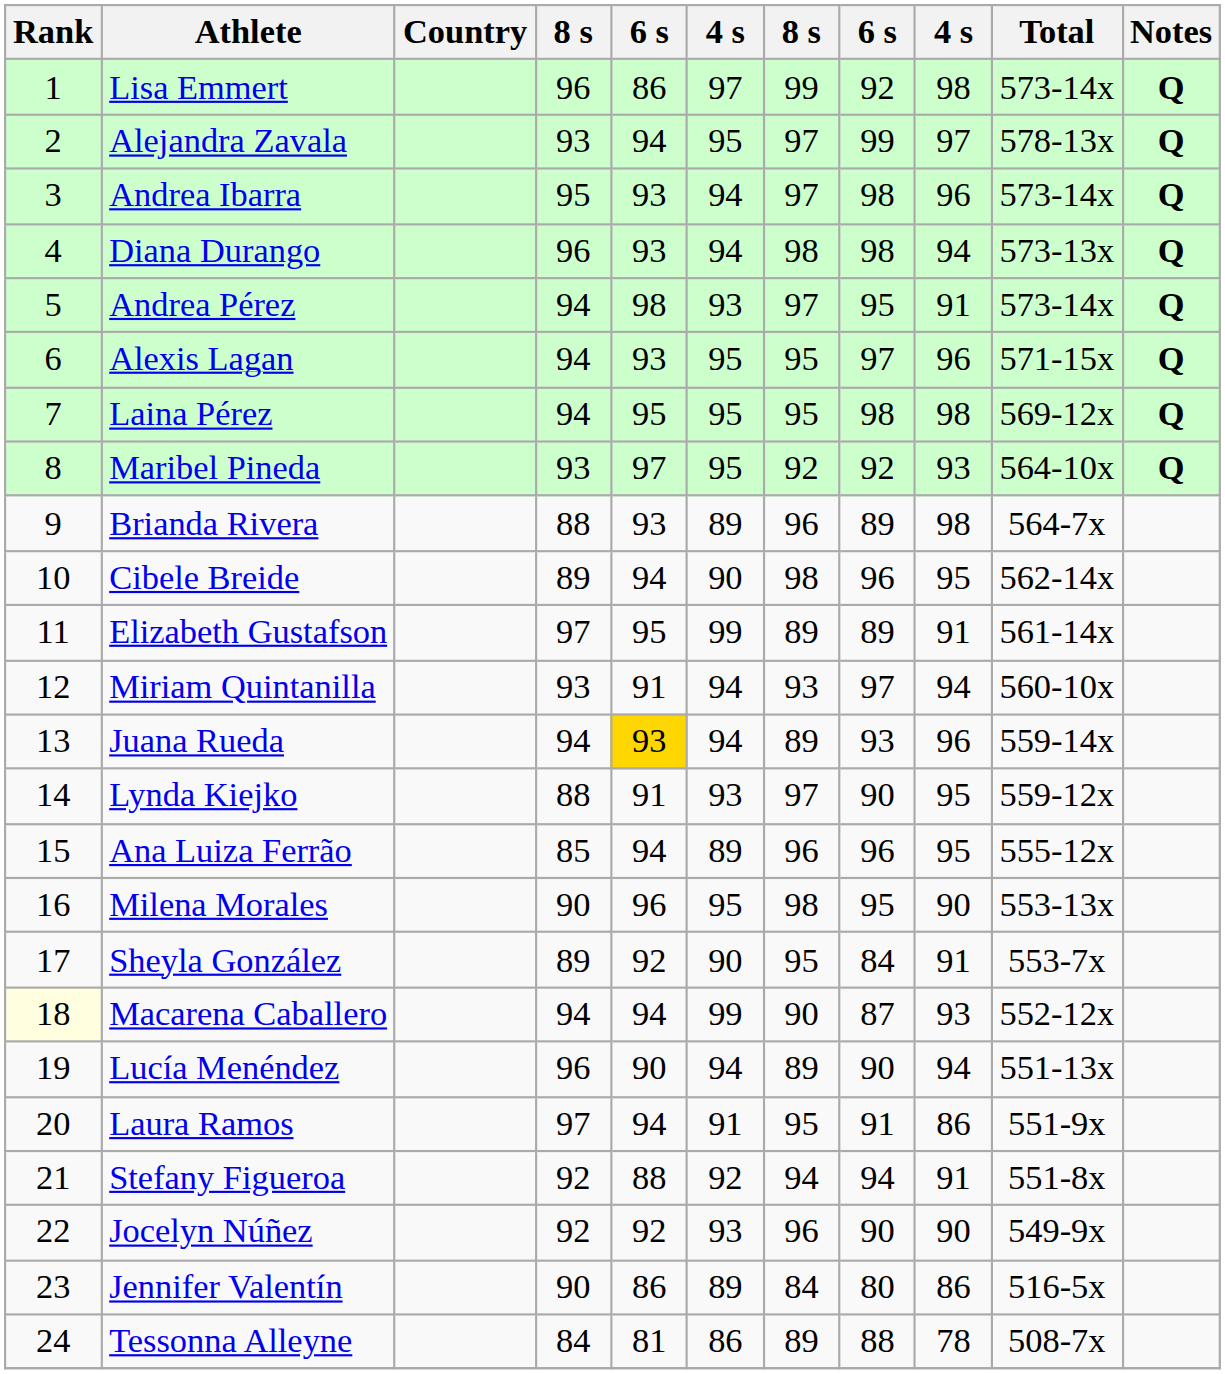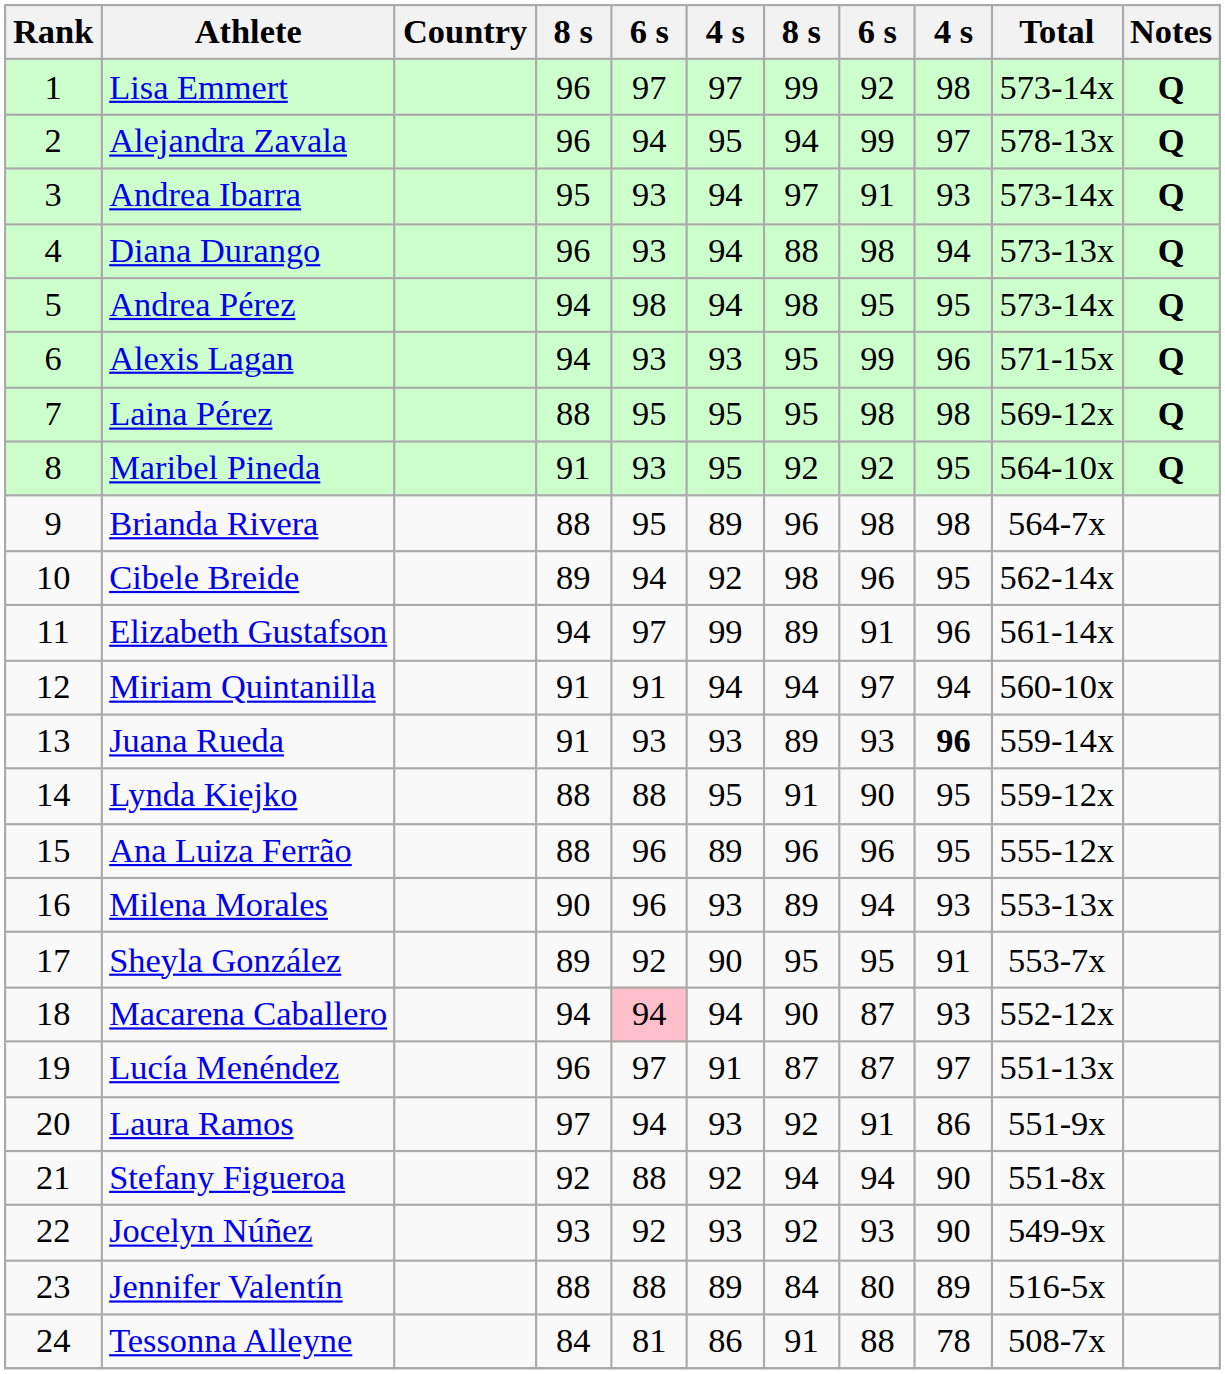 <table class="wikitable sortable" style="text-align:center">
 <tr>
 <th>Rank</th>
 <th>Athlete</th>
 <th>Country</th>
 <th class="sortable" style="width: 28px">8 s</th>
 <th class="sortable" style="width: 28px">6 s</th>
 <th class="sortable" style="width: 28px">4 s</th>
 <th class="sortable" style="width: 28px">8 s</th>
 <th class="sortable" style="width: 28px">6 s</th>
 <th class="sortable" style="width: 28px">4 s</th>
 <th>Total</th>
 <th class="unsortable">Notes</th>
 </tr>
 <tr bgcolor=ccffcc>
 <td>1</td>
 <td align=left><a href='#'>Lisa Emmert</a></td>
 <td align=left></td>
 <td>96</td>
-<td>86</td>
+<td>97</td>
 <td>97</td>
 <td>99</td>
 <td>92</td>
 <td>98</td>
 <td>573-14x</td>
 <td><strong>Q</strong></td>
 </tr>
 <tr bgcolor=ccffcc>
 <td>2</td>
 <td align=left><a href='#'>Alejandra Zavala</a></td>
 <td align=left></td>
-<td>93</td>
+<td>96</td>
 <td>94</td>
 <td>95</td>
-<td>97</td>
+<td>94</td>
 <td>99</td>
 <td>97</td>
 <td>578-13x</td>
 <td><strong>Q</strong></td>
 </tr>
 <tr bgcolor=ccffcc>
 <td>3</td>
 <td align=left><a href='#'>Andrea Ibarra</a></td>
 <td align=left></td>
 <td>95</td>
 <td>93</td>
 <td>94</td>
 <td>97</td>
-<td>98</td>
-<td>96</td>
+<td>91</td>
+<td>93</td>
 <td>573-14x</td>
 <td><strong>Q</strong></td>
 </tr>
 <tr bgcolor=ccffcc>
 <td>4</td>
 <td align=left><a href='#'>Diana Durango</a></td>
 <td align=left></td>
 <td>96</td>
 <td>93</td>
 <td>94</td>
-<td>98</td>
+<td>88</td>
 <td>98</td>
 <td>94</td>
 <td>573-13x</td>
 <td><strong>Q</strong></td>
 </tr>
 <tr bgcolor=ccffcc>
 <td>5</td>
 <td align=left><a href='#'>Andrea Pérez</a></td>
 <td align=left></td>
 <td>94</td>
 <td>98</td>
-<td>93</td>
-<td>97</td>
+<td>94</td>
+<td>98</td>
 <td>95</td>
-<td>91</td>
+<td>95</td>
 <td>573-14x</td>
 <td><strong>Q</strong></td>
 </tr>
 <tr bgcolor=ccffcc>
 <td>6</td>
 <td align=left><a href='#'>Alexis Lagan</a></td>
 <td align=left></td>
 <td>94</td>
 <td>93</td>
+<td>93</td>
 <td>95</td>
-<td>95</td>
-<td>97</td>
+<td>99</td>
 <td>96</td>
 <td>571-15x</td>
 <td><strong>Q</strong></td>
 </tr>
 <tr bgcolor=ccffcc>
 <td>7</td>
 <td align=left><a href='#'>Laina Pérez</a></td>
 <td align=left></td>
-<td>94</td>
+<td>88</td>
 <td>95</td>
 <td>95</td>
 <td>95</td>
 <td>98</td>
 <td>98</td>
 <td>569-12x</td>
 <td><strong>Q</strong></td>
 </tr>
 <tr bgcolor=ccffcc>
 <td>8</td>
 <td align=left><a href='#'>Maribel Pineda</a></td>
 <td align=left></td>
+<td>91</td>
 <td>93</td>
-<td>97</td>
 <td>95</td>
 <td>92</td>
 <td>92</td>
-<td>93</td>
+<td>95</td>
 <td>564-10x</td>
 <td><strong>Q</strong></td>
 </tr>
 <tr>
 <td>9</td>
 <td align=left><a href='#'>Brianda Rivera</a></td>
 <td align=left></td>
 <td>88</td>
-<td>93</td>
+<td>95</td>
 <td>89</td>
 <td>96</td>
-<td>89</td>
+<td>98</td>
 <td>98</td>
 <td>564-7x</td>
 <td></td>
 </tr>
 <tr>
 <td>10</td>
 <td align=left><a href='#'>Cibele Breide</a></td>
 <td align=left></td>
 <td>89</td>
 <td>94</td>
-<td>90</td>
+<td>92</td>
 <td>98</td>
 <td>96</td>
 <td>95</td>
 <td>562-14x</td>
 <td></td>
 </tr>
 <tr>
 <td>11</td>
 <td align=left><a href='#'>Elizabeth Gustafson</a></td>
 <td align=left></td>
+<td>94</td>
 <td>97</td>
-<td>95</td>
 <td>99</td>
 <td>89</td>
-<td>89</td>
 <td>91</td>
+<td>96</td>
 <td>561-14x</td>
 <td></td>
 </tr>
 <tr>
 <td>12</td>
 <td align=left><a href='#'>Miriam Quintanilla</a></td>
 <td align=left></td>
-<td>93</td>
+<td>91</td>
 <td>91</td>
 <td>94</td>
-<td>93</td>
+<td>94</td>
 <td>97</td>
 <td>94</td>
 <td>560-10x</td>
 <td></td>
 </tr>
 <tr>
 <td>13</td>
 <td align=left><a href='#'>Juana Rueda</a></td>
 <td align=left></td>
-<td>94</td>
-<td style="background: gold;">93</td>
-<td>94</td>
+<td>91</td>
+<td>93</td>
+<td>93</td>
 <td>89</td>
 <td>93</td>
-<td>96</td>
+<td><strong>96</strong></td>
 <td>559-14x</td>
 <td></td>
 </tr>
 <tr>
 <td>14</td>
 <td align=left><a href='#'>Lynda Kiejko</a></td>
 <td align=left></td>
 <td>88</td>
+<td>88</td>
+<td>95</td>
 <td>91</td>
-<td>93</td>
-<td>97</td>
 <td>90</td>
 <td>95</td>
 <td>559-12x</td>
 <td></td>
 </tr>
 <tr>
 <td>15</td>
 <td align=left><a href='#'>Ana Luiza Ferrão</a></td>
 <td align=left></td>
-<td>85</td>
-<td>94</td>
+<td>88</td>
+<td>96</td>
 <td>89</td>
 <td>96</td>
 <td>96</td>
 <td>95</td>
 <td>555-12x</td>
 <td></td>
 </tr>
 <tr>
 <td>16</td>
 <td align=left><a href='#'>Milena Morales</a></td>
 <td align=left></td>
 <td>90</td>
 <td>96</td>
-<td>95</td>
-<td>98</td>
-<td>95</td>
-<td>90</td>
+<td>93</td>
+<td>89</td>
+<td>94</td>
+<td>93</td>
 <td>553-13x</td>
 <td></td>
 </tr>
 <tr>
 <td>17</td>
 <td align=left><a href='#'>Sheyla González</a></td>
 <td align=left></td>
 <td>89</td>
 <td>92</td>
 <td>90</td>
 <td>95</td>
-<td>84</td>
+<td>95</td>
 <td>91</td>
 <td>553-7x</td>
 <td></td>
 </tr>
 <tr>
-<td style="background: lightyellow;">18</td>
+<td>18</td>
 <td align=left><a href='#'>Macarena Caballero</a></td>
 <td align=left></td>
 <td>94</td>
+<td style="background: pink;">94</td>
 <td>94</td>
-<td>99</td>
 <td>90</td>
 <td>87</td>
 <td>93</td>
 <td>552-12x</td>
 <td></td>
 </tr>
 <tr>
 <td>19</td>
 <td align=left><a href='#'>Lucía Menéndez</a></td>
 <td align=left></td>
 <td>96</td>
-<td>90</td>
-<td>94</td>
-<td>89</td>
-<td>90</td>
-<td>94</td>
+<td>97</td>
+<td>91</td>
+<td>87</td>
+<td>87</td>
+<td>97</td>
 <td>551-13x</td>
 <td></td>
 </tr>
 <tr>
 <td>20</td>
 <td align=left><a href='#'>Laura Ramos</a></td>
 <td align=left></td>
 <td>97</td>
 <td>94</td>
-<td>91</td>
-<td>95</td>
+<td>93</td>
+<td>92</td>
 <td>91</td>
 <td>86</td>
 <td>551-9x</td>
 <td></td>
 </tr>
 <tr>
 <td>21</td>
 <td align=left><a href='#'>Stefany Figueroa</a></td>
 <td align=left></td>
 <td>92</td>
 <td>88</td>
 <td>92</td>
 <td>94</td>
 <td>94</td>
-<td>91</td>
+<td>90</td>
 <td>551-8x</td>
 <td></td>
 </tr>
 <tr>
 <td>22</td>
 <td align=left><a href='#'>Jocelyn Núñez</a></td>
 <td align=left></td>
-<td>92</td>
+<td>93</td>
 <td>92</td>
 <td>93</td>
-<td>96</td>
-<td>90</td>
+<td>92</td>
+<td>93</td>
 <td>90</td>
 <td>549-9x</td>
 <td></td>
 </tr>
 <tr>
 <td>23</td>
 <td align=left><a href='#'>Jennifer Valentín</a></td>
 <td align=left></td>
-<td>90</td>
-<td>86</td>
+<td>88</td>
+<td>88</td>
 <td>89</td>
 <td>84</td>
 <td>80</td>
-<td>86</td>
+<td>89</td>
 <td>516-5x</td>
 <td></td>
 </tr>
 <tr>
 <td>24</td>
 <td align=left><a href='#'>Tessonna Alleyne</a></td>
 <td align=left></td>
 <td>84</td>
 <td>81</td>
 <td>86</td>
-<td>89</td>
+<td>91</td>
 <td>88</td>
 <td>78</td>
 <td>508-7x</td>
 <td></td>
 </tr>
 <tr>
 </tr>
 </table>
